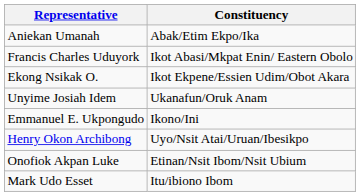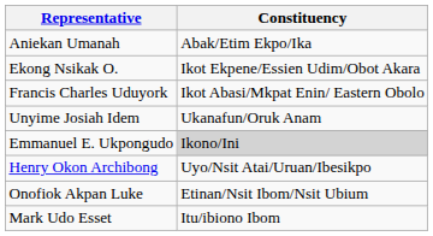 <table class="wikitable">
 <tr>
 <th><a href='#'>Representative</a></th>
 <th>Constituency</th>
 </tr>
 <tr>
 <td>Aniekan Umanah</td>
 <td>Abak/Etim Ekpo/Ika</td>
 </tr>
 <tr>
+<td>Ekong Nsikak O.</td>
+<td>Ikot Ekpene/Essien Udim/Obot Akara</td>
+</tr>
+<tr>
 <td>Francis Charles Uduyork</td>
 <td>Ikot Abasi/Mkpat Enin/ Eastern Obolo</td>
-</tr>
-<tr>
-<td>Ekong Nsikak O.</td>
-<td>Ikot Ekpene/Essien Udim/Obot Akara</td>
 </tr>
 <tr>
 <td>Unyime Josiah Idem</td>
 <td>Ukanafun/Oruk Anam</td>
 </tr>
 <tr>
 <td>Emmanuel E. Ukpongudo</td>
-<td>Ikono/Ini</td>
+<td style="background: lightgrey;">Ikono/Ini</td>
 </tr>
 <tr>
 <td><a href='#'>Henry Okon Archibong</a></td>
 <td>Uyo/Nsit Atai/Uruan/Ibesikpo</td>
 </tr>
 <tr>
 <td>Onofiok Akpan Luke</td>
 <td>Etinan/Nsit Ibom/Nsit Ubium</td>
 </tr>
 <tr>
 <td>Mark Udo Esset</td>
 <td>Itu/ibiono Ibom</td>
 </tr>
 </table>
